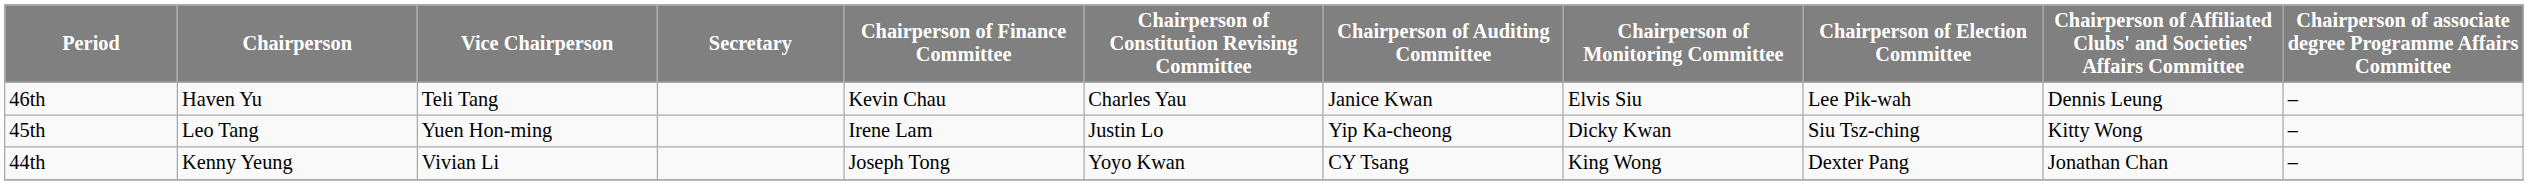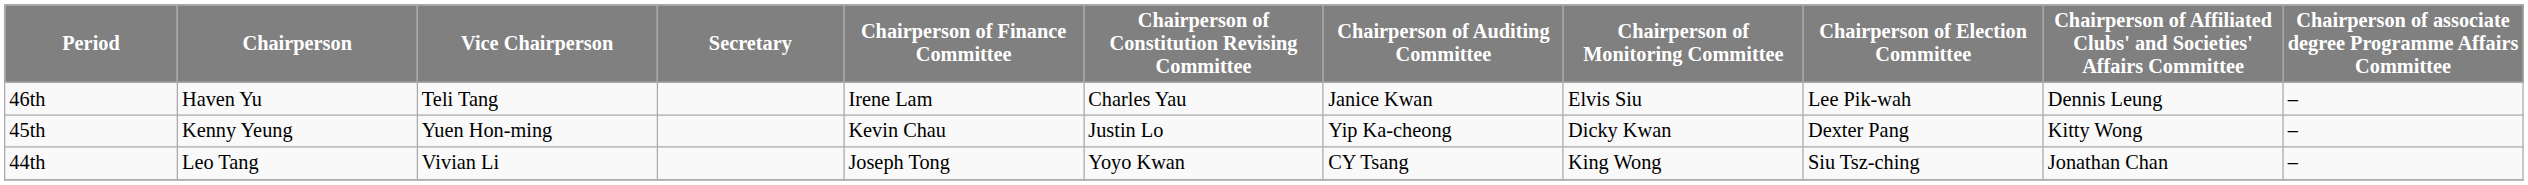 <table class="wikitable" style="width:100%;text-align: left">
 <tr style="background:gray; color:white;text-align: center">
 <td style="width:60px"><strong>Period</strong></td>
 <td style="width:60px"><strong>Chairperson</strong></td>
 <td style="width:60px"><strong>Vice Chairperson</strong></td>
 <td style="width:60px"><strong>Secretary</strong></td>
 <td style="width:70px"><strong>Chairperson of Finance Committee</strong></td>
 <td style="width:70px"><strong>Chairperson of Constitution Revising Committee</strong></td>
 <td style="width:70px"><strong>Chairperson of Auditing Committee</strong></td>
 <td style="width:70px"><strong>Chairperson of Monitoring Committee</strong></td>
 <td style="width:70px"><strong>Chairperson of Election Committee</strong></td>
 <td style="width:70px"><strong>Chairperson of Affiliated Clubs' and Societies' Affairs Committee</strong></td>
 <td style="width:70px"><strong>Chairperson of associate degree Programme Affairs Committee</strong></td>
 </tr>
 <tr>
 <td>46th</td>
 <td>Haven Yu</td>
 <td>Teli Tang</td>
 <td></td>
-<td>Kevin Chau</td>
+<td>Irene Lam</td>
 <td>Charles Yau</td>
 <td>Janice Kwan</td>
 <td>Elvis Siu</td>
 <td>Lee Pik-wah</td>
 <td>Dennis Leung</td>
 <td>–</td>
 </tr>
 <tr>
 <td>45th</td>
-<td>Leo Tang</td>
+<td>Kenny Yeung</td>
 <td>Yuen Hon-ming</td>
 <td></td>
-<td>Irene Lam</td>
+<td>Kevin Chau</td>
 <td>Justin Lo</td>
 <td>Yip Ka-cheong</td>
 <td>Dicky Kwan</td>
-<td>Siu Tsz-ching</td>
+<td>Dexter Pang</td>
 <td>Kitty Wong</td>
 <td>–</td>
 </tr>
 <tr>
 <td>44th</td>
-<td>Kenny Yeung</td>
+<td>Leo Tang</td>
 <td>Vivian Li</td>
 <td></td>
 <td>Joseph Tong</td>
 <td>Yoyo Kwan</td>
 <td>CY Tsang</td>
 <td>King Wong</td>
-<td>Dexter Pang</td>
+<td>Siu Tsz-ching</td>
 <td>Jonathan Chan</td>
 <td>–</td>
 </tr>
 <tr>
 </tr>
 </table>
